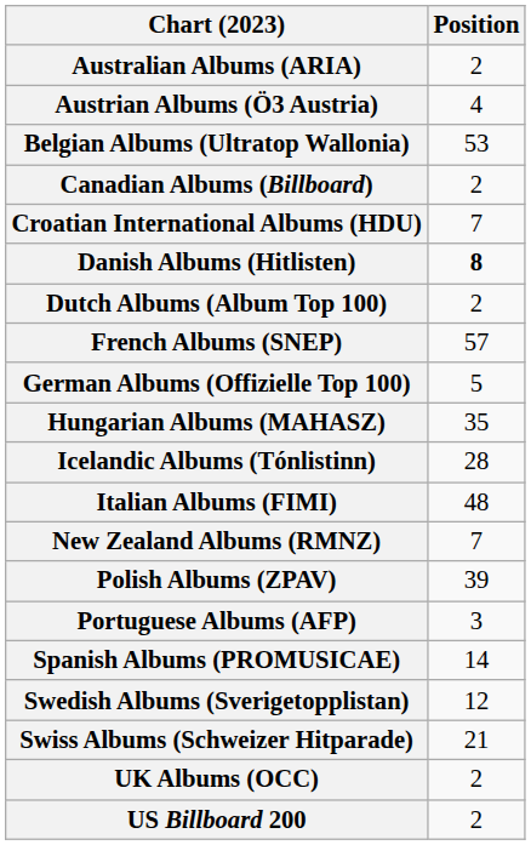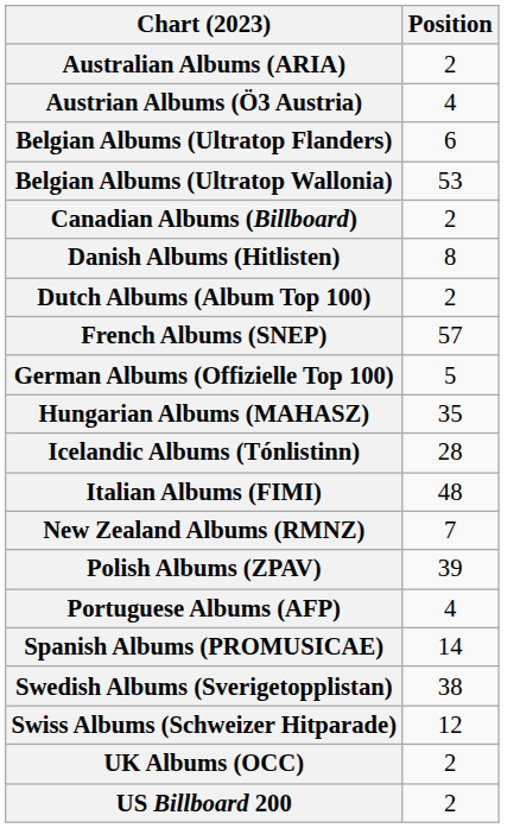 <table class="wikitable sortable plainrowheaders" style="text-align:center">
 <tr>
 <th scope="col">Chart (2023)</th>
 <th scope="col">Position</th>
 </tr>
 <tr>
 <th scope="row">Australian Albums (ARIA)</th>
 <td>2</td>
 </tr>
 <tr>
 <th scope="row">Austrian Albums (Ö3 Austria)</th>
 <td>4</td>
 </tr>
 <tr>
+<th scope="row">Belgian Albums (Ultratop Flanders)</th>
+<td>6</td>
+</tr>
+<tr>
 <th scope="row">Belgian Albums (Ultratop Wallonia)</th>
 <td>53</td>
 </tr>
 <tr>
 <th scope="row">Canadian Albums (<em>Billboard</em>)</th>
 <td>2</td>
 </tr>
 <tr>
-<th scope="row">Croatian International Albums (HDU)</th>
-<td>7</td>
-</tr>
-<tr>
 <th scope="row">Danish Albums (Hitlisten)</th>
-<td><strong>8</strong></td>
+<td>8</td>
 </tr>
 <tr>
 <th scope="row">Dutch Albums (Album Top 100)</th>
 <td>2</td>
 </tr>
 <tr>
 <th scope="row">French Albums (SNEP)</th>
 <td>57</td>
 </tr>
 <tr>
 <th scope="row">German Albums (Offizielle Top 100)</th>
 <td>5</td>
 </tr>
 <tr>
 <th scope="row">Hungarian Albums (MAHASZ)</th>
 <td>35</td>
 </tr>
 <tr>
 <th scope="row">Icelandic Albums (Tónlistinn)</th>
 <td>28</td>
 </tr>
 <tr>
 <th scope="row">Italian Albums (FIMI)</th>
 <td>48</td>
 </tr>
 <tr>
 <th scope="row">New Zealand Albums (RMNZ)</th>
 <td>7</td>
 </tr>
 <tr>
 <th scope="row">Polish Albums (ZPAV)</th>
 <td>39</td>
 </tr>
 <tr>
 <th scope="row">Portuguese Albums (AFP)</th>
-<td>3</td>
+<td>4</td>
 </tr>
 <tr>
 <th scope="row">Spanish Albums (PROMUSICAE)</th>
 <td>14</td>
 </tr>
 <tr>
 <th scope="row">Swedish Albums (Sverigetopplistan)</th>
-<td>12</td>
+<td>38</td>
 </tr>
 <tr>
 <th scope="row">Swiss Albums (Schweizer Hitparade)</th>
-<td>21</td>
+<td>12</td>
 </tr>
 <tr>
 <th scope="row">UK Albums (OCC)</th>
 <td>2</td>
 </tr>
 <tr>
 <th scope="row">US <em>Billboard</em> 200</th>
 <td>2</td>
 </tr>
 </table>
